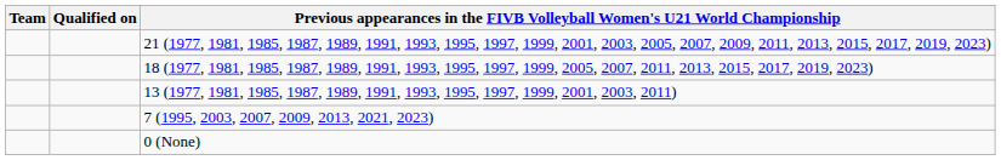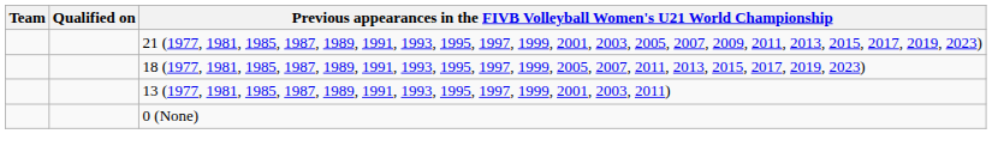 <table class="wikitable sortable">
 <tr>
 <th>Team</th>
 <th>Qualified on</th>
 <th data-sort-type="number">Previous appearances in the <a href='#'>FIVB Volleyball Women's U21 World Championship</a></th>
 </tr>
 <tr>
 <td><strong></strong></td>
 <td></td>
 <td>21 (<a href='#'>1977</a>, <a href='#'>1981</a>, <a href='#'>1985</a>, <a href='#'>1987</a>, <a href='#'>1989</a>, <a href='#'>1991</a>, <a href='#'>1993</a>, <a href='#'>1995</a>, <a href='#'>1997</a>, <a href='#'>1999</a>, <a href='#'>2001</a>, <a href='#'>2003</a>, <a href='#'>2005</a>, <a href='#'>2007</a>, <a href='#'>2009</a>, <a href='#'>2011</a>, <a href='#'>2013</a>, <a href='#'>2015</a>, <a href='#'>2017</a>, <a href='#'>2019</a>, <a href='#'>2023</a>)</td>
 </tr>
 <tr>
 <td></td>
 <td></td>
 <td>18 (<a href='#'>1977</a>, <a href='#'>1981</a>, <a href='#'>1985</a>, <a href='#'>1987</a>, <a href='#'>1989</a>, <a href='#'>1991</a>, <a href='#'>1993</a>, <a href='#'>1995</a>, <a href='#'>1997</a>, <a href='#'>1999</a>, <a href='#'>2005</a>, <a href='#'>2007</a>, <a href='#'>2011</a>, <a href='#'>2013</a>, <a href='#'>2015</a>, <a href='#'>2017</a>, <a href='#'>2019</a>, <a href='#'>2023</a>)</td>
 </tr>
 <tr>
 <td></td>
 <td></td>
 <td>13 (<a href='#'>1977</a>, <a href='#'>1981</a>, <a href='#'>1985</a>, <a href='#'>1987</a>, <a href='#'>1989</a>, <a href='#'>1991</a>, <a href='#'>1993</a>, <a href='#'>1995</a>, <a href='#'>1997</a>, <a href='#'>1999</a>, <a href='#'>2001</a>, <a href='#'>2003</a>, <a href='#'>2011</a>)</td>
 </tr>
 <tr>
 <td></td>
 <td></td>
-<td>7 (<a href='#'>1995</a>, <a href='#'>2003</a>, <a href='#'>2007</a>, <a href='#'>2009</a>, <a href='#'>2013</a>, <a href='#'>2021</a>, <a href='#'>2023</a>)</td>
-</tr>
-<tr>
-<td></td>
-<td></td>
 <td>0 (None)</td>
 </tr>
 </table>
